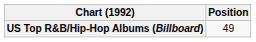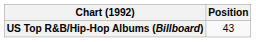 <table class="wikitable plainrowheaders" style="text-align:center">
 <tr>
 <th scope="col">Chart (1992)</th>
 <th scope="col">Position</th>
 </tr>
 <tr>
 <th scope="row">US Top R&B/Hip-Hop Albums (<em>Billboard</em>)</th>
-<td>49</td>
+<td>43</td>
 </tr>
 </table>
